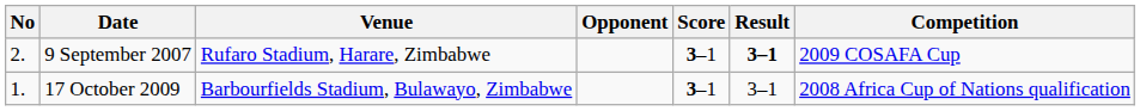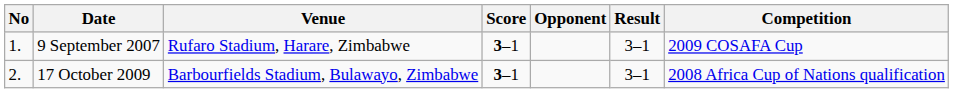 <table class="wikitable" style="font-size:85%;">
 <tr>
 <th>No</th>
 <th>Date</th>
 <th>Venue</th>
+<th>Score</th>
 <th>Opponent</th>
-<th>Score</th>
 <th>Result</th>
 <th>Competition</th>
 </tr>
 <tr>
-<td>2.</td>
+<td>1.</td>
 <td>9 September 2007</td>
 <td><a href='#'>Rufaro Stadium</a>, <a href='#'>Harare</a>, Zimbabwe</td>
+<td align=center><strong>3</strong>–1</td>
 <td></td>
-<td align=center><strong>3</strong>–1</td>
-<td align=center><strong>3–1</strong></td>
+<td align=center>3–1</td>
 <td><a href='#'>2009 COSAFA Cup</a></td>
 </tr>
 <tr>
-<td>1.</td>
+<td>2.</td>
 <td>17 October 2009</td>
 <td><a href='#'>Barbourfields Stadium</a>, <a href='#'>Bulawayo</a>, <a href='#'>Zimbabwe</a></td>
+<td align=center><strong>3</strong>–1</td>
 <td></td>
-<td align=center><strong>3</strong>–1</td>
 <td align=center>3–1</td>
 <td><a href='#'>2008 Africa Cup of Nations qualification</a></td>
 </tr>
 </table>
